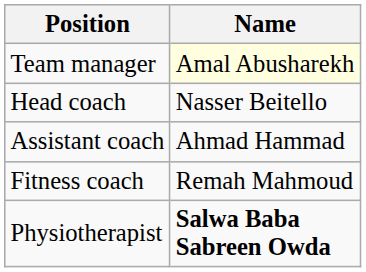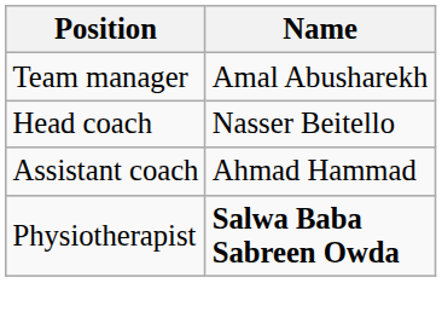 <table class="wikitable">
 <tr>
 <th>Position</th>
 <th>Name</th>
 </tr>
 <tr>
 <td>Team manager</td>
-<td style="background: lightyellow;"> Amal Abusharekh</td>
+<td> Amal Abusharekh</td>
 </tr>
 <tr>
 <td>Head coach</td>
 <td> Nasser Beitello</td>
 </tr>
 <tr>
 <td>Assistant coach</td>
 <td> Ahmad Hammad</td>
 </tr>
 <tr>
-<td>Fitness coach</td>
-<td> Remah Mahmoud</td>
-</tr>
-<tr>
 <td>Physiotherapist</td>
 <td><strong> Salwa Baba <br>  Sabreen Owda</strong></td>
 </tr>
 </table>
